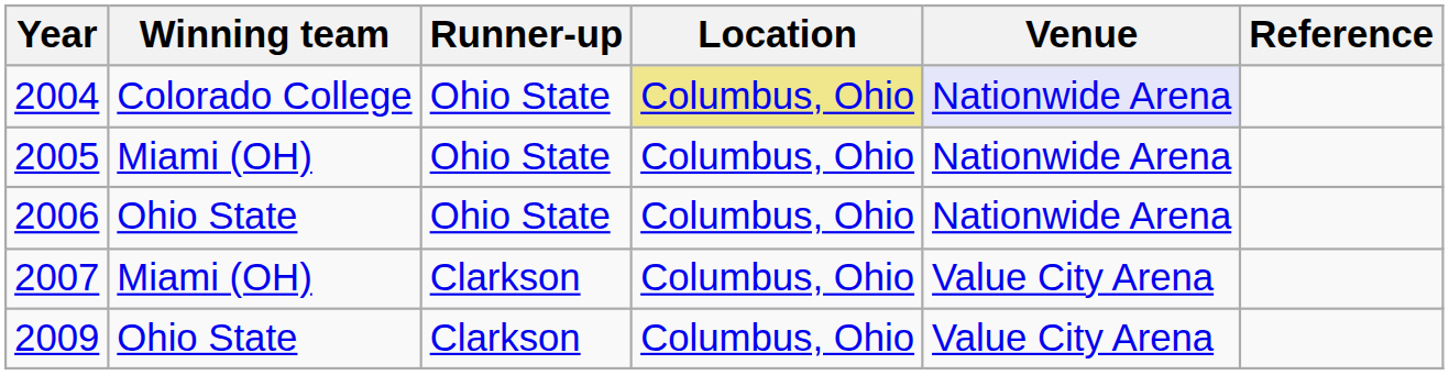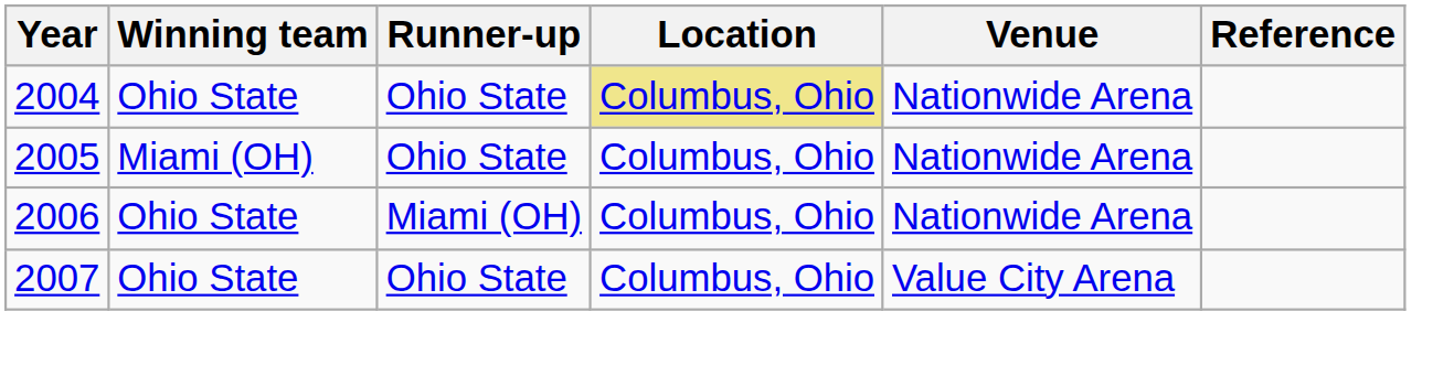 <table class="wikitable sortable">
 <tr>
 <th>Year</th>
 <th>Winning team</th>
 <th>Runner-up</th>
 <th>Location</th>
 <th>Venue</th>
 <th class=unsortable>Reference</th>
 </tr>
 <tr>
 <td><a href='#'>2004</a></td>
-<td><a href='#'>Colorado College</a></td>
+<td><a href='#'>Ohio State</a></td>
 <td><a href='#'>Ohio State</a></td>
 <td style="background: khaki;"><a href='#'>Columbus, Ohio</a></td>
-<td style="background: lavender;"><a href='#'>Nationwide Arena</a></td>
+<td><a href='#'>Nationwide Arena</a></td>
 <td align=center></td>
 </tr>
 <tr>
 <td><a href='#'>2005</a></td>
 <td><a href='#'>Miami (OH)</a></td>
 <td><a href='#'>Ohio State</a></td>
 <td><a href='#'>Columbus, Ohio</a></td>
 <td><a href='#'>Nationwide Arena</a></td>
 <td align=center></td>
 </tr>
 <tr>
 <td><a href='#'>2006</a></td>
 <td><a href='#'>Ohio State</a></td>
-<td><a href='#'>Ohio State</a></td>
+<td><a href='#'>Miami (OH)</a></td>
 <td><a href='#'>Columbus, Ohio</a></td>
 <td><a href='#'>Nationwide Arena</a></td>
 <td align=center></td>
 </tr>
 <tr>
 <td><a href='#'>2007</a></td>
-<td><a href='#'>Miami (OH)</a></td>
-<td><a href='#'>Clarkson</a></td>
-<td><a href='#'>Columbus, Ohio</a></td>
-<td><a href='#'>Value City Arena</a></td>
-<td align=center></td>
-</tr>
-<tr>
-<td><a href='#'>2009</a></td>
 <td><a href='#'>Ohio State</a></td>
-<td><a href='#'>Clarkson</a></td>
+<td><a href='#'>Ohio State</a></td>
 <td><a href='#'>Columbus, Ohio</a></td>
 <td><a href='#'>Value City Arena</a></td>
 <td align=center></td>
 </tr>
 </table>
